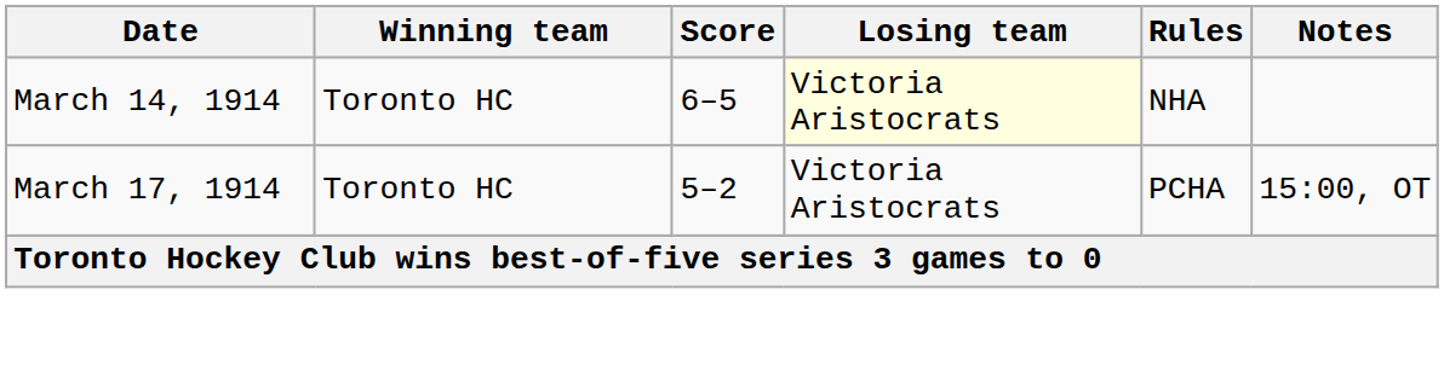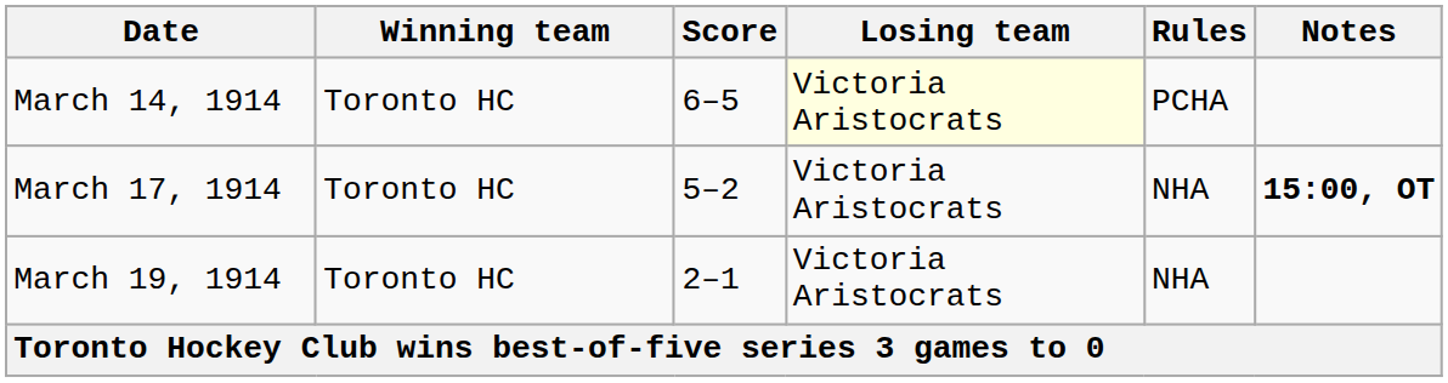 <table class="wikitable">
 <tr>
 <th style="width:120px;">Date</th>
 <th style="width:140px;">Winning team</th>
 <th style="width:5px;;">Score</th>
 <th style="width:140px;">Losing team</th>
 <th>Rules</th>
 <th>Notes</th>
 </tr>
 <tr>
 <td>March 14, 1914</td>
 <td>Toronto HC</td>
 <td>6–5</td>
 <td style="background: lightyellow;">Victoria Aristocrats</td>
-<td>NHA</td>
+<td>PCHA</td>
 <td></td>
 </tr>
 <tr>
 <td>March 17, 1914</td>
 <td>Toronto HC</td>
 <td>5–2</td>
 <td>Victoria Aristocrats</td>
-<td>PCHA</td>
-<td>15:00, OT</td>
+<td>NHA</td>
+<td><strong>15:00, OT</strong></td>
+</tr>
+<tr>
+<td>March 19, 1914</td>
+<td>Toronto HC</td>
+<td>2–1</td>
+<td>Victoria Aristocrats</td>
+<td>NHA</td>
+<td></td>
 </tr>
 <tr>
 <th colspan="6" style="text-align:left;">Toronto Hockey Club wins best-of-five series 3 games to 0</th>
 </tr>
 </table>
